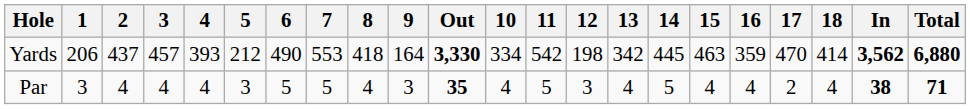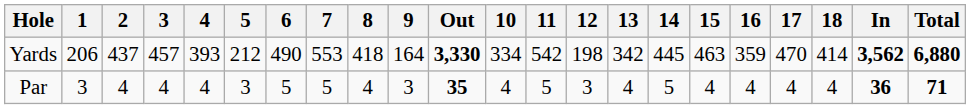 <table class="wikitable" style="text-align:center">
 <tr>
 <th align="left">Hole</th>
 <th>1</th>
 <th>2</th>
 <th>3</th>
 <th>4</th>
 <th>5</th>
 <th>6</th>
 <th>7</th>
 <th>8</th>
 <th>9</th>
 <th>Out</th>
 <th>10</th>
 <th>11</th>
 <th>12</th>
 <th>13</th>
 <th>14</th>
 <th>15</th>
 <th>16</th>
 <th>17</th>
 <th>18</th>
 <th>In</th>
 <th>Total</th>
 </tr>
 <tr>
 <td align="center">Yards</td>
 <td>206</td>
 <td>437</td>
 <td>457</td>
 <td>393</td>
 <td>212</td>
 <td>490</td>
 <td>553</td>
 <td>418</td>
 <td>164</td>
 <td><strong>3,330</strong></td>
 <td>334</td>
 <td>542</td>
 <td>198</td>
 <td>342</td>
 <td>445</td>
 <td>463</td>
 <td>359</td>
 <td>470</td>
 <td>414</td>
 <td><strong>3,562</strong></td>
 <td><strong>6,880</strong></td>
 </tr>
 <tr>
 <td align="center">Par</td>
 <td>3</td>
 <td>4</td>
 <td>4</td>
 <td>4</td>
 <td>3</td>
 <td>5</td>
 <td>5</td>
 <td>4</td>
 <td>3</td>
 <td><strong>35</strong></td>
 <td>4</td>
 <td>5</td>
 <td>3</td>
 <td>4</td>
 <td>5</td>
 <td>4</td>
 <td>4</td>
-<td>2</td>
 <td>4</td>
-<td><strong>38</strong></td>
+<td>4</td>
+<td><strong>36</strong></td>
 <td><strong>71</strong></td>
 </tr>
 </table>
